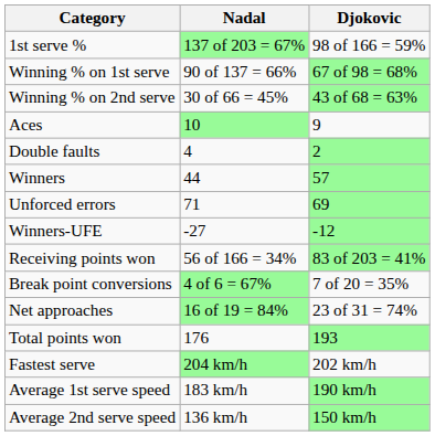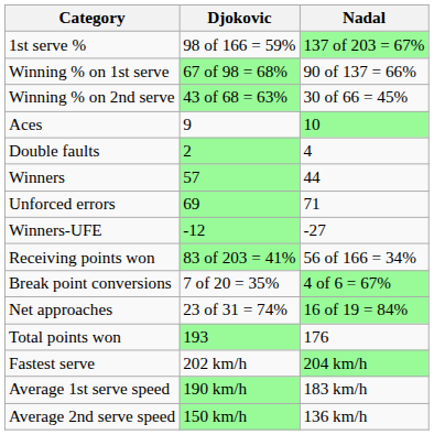 <table class="wikitable">
 <tr>
 <th>Category</th>
+<th>Djokovic</th>
 <th>Nadal</th>
-<th>Djokovic</th>
 </tr>
 <tr>
 <td>1st serve %</td>
+<td>98 of 166 = 59%</td>
 <td bgcolor=98FB98>137 of 203 = 67%</td>
-<td>98 of 166 = 59%</td>
 </tr>
 <tr>
 <td>Winning % on 1st serve</td>
+<td bgcolor=98FB98>67 of 98 = 68%</td>
 <td>90 of 137 = 66%</td>
-<td bgcolor=98FB98>67 of 98 = 68%</td>
 </tr>
 <tr>
 <td>Winning % on 2nd serve</td>
+<td bgcolor=98FB98>43 of 68 = 63%</td>
 <td>30 of 66 = 45%</td>
-<td bgcolor=98FB98>43 of 68 = 63%</td>
 </tr>
 <tr>
 <td>Aces</td>
+<td>9</td>
 <td bgcolor=98FB98>10</td>
-<td>9</td>
 </tr>
 <tr>
 <td>Double faults</td>
+<td bgcolor=98FB98>2</td>
 <td>4</td>
-<td bgcolor=98FB98>2</td>
 </tr>
 <tr>
 <td>Winners</td>
+<td bgcolor=98FB98>57</td>
 <td>44</td>
-<td bgcolor=98FB98>57</td>
 </tr>
 <tr>
 <td>Unforced errors</td>
+<td bgcolor=98FB98>69</td>
 <td>71</td>
-<td bgcolor=98FB98>69</td>
 </tr>
 <tr>
 <td>Winners-UFE</td>
+<td bgcolor=98FB98>-12</td>
 <td>-27</td>
-<td bgcolor=98FB98>-12</td>
 </tr>
 <tr>
 <td>Receiving points won</td>
+<td bgcolor=98FB98>83 of 203 = 41%</td>
 <td>56 of 166 = 34%</td>
-<td bgcolor=98FB98>83 of 203 = 41%</td>
 </tr>
 <tr>
 <td>Break point conversions</td>
+<td>7 of 20 = 35%</td>
 <td bgcolor=98FB98>4 of 6 = 67%</td>
-<td>7 of 20 = 35%</td>
 </tr>
 <tr>
 <td>Net approaches</td>
+<td>23 of 31 = 74%</td>
 <td bgcolor=98FB98>16 of 19 = 84%</td>
-<td>23 of 31 = 74%</td>
 </tr>
 <tr>
 <td>Total points won</td>
+<td bgcolor=98FB98>193</td>
 <td>176</td>
-<td bgcolor=98FB98>193</td>
 </tr>
 <tr>
 <td>Fastest serve</td>
+<td>202 km/h</td>
 <td bgcolor=98FB98>204 km/h</td>
-<td>202 km/h</td>
 </tr>
 <tr>
 <td>Average 1st serve speed</td>
+<td bgcolor=98FB98>190 km/h</td>
 <td>183 km/h</td>
-<td bgcolor=98FB98>190 km/h</td>
 </tr>
 <tr>
 <td>Average 2nd serve speed</td>
+<td bgcolor=98FB98>150 km/h</td>
 <td>136 km/h</td>
-<td bgcolor=98FB98>150 km/h</td>
 </tr>
 </table>
